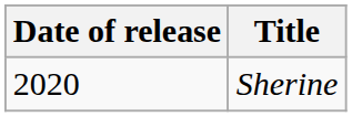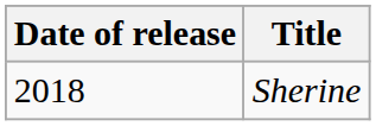 <table class="wikitable">
 <tr>
 <th>Date of release</th>
 <th>Title</th>
 </tr>
 <tr>
-<td>2020</td>
+<td>2018</td>
 <td><em>Sherine</em></td>
 </tr>
 </table>
